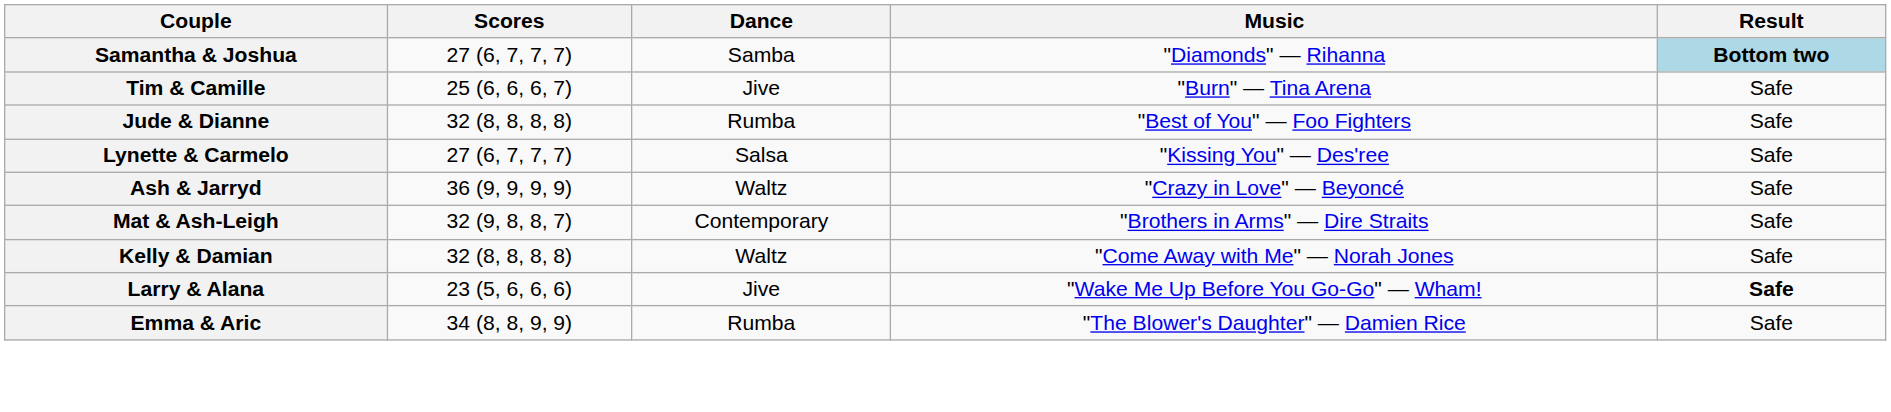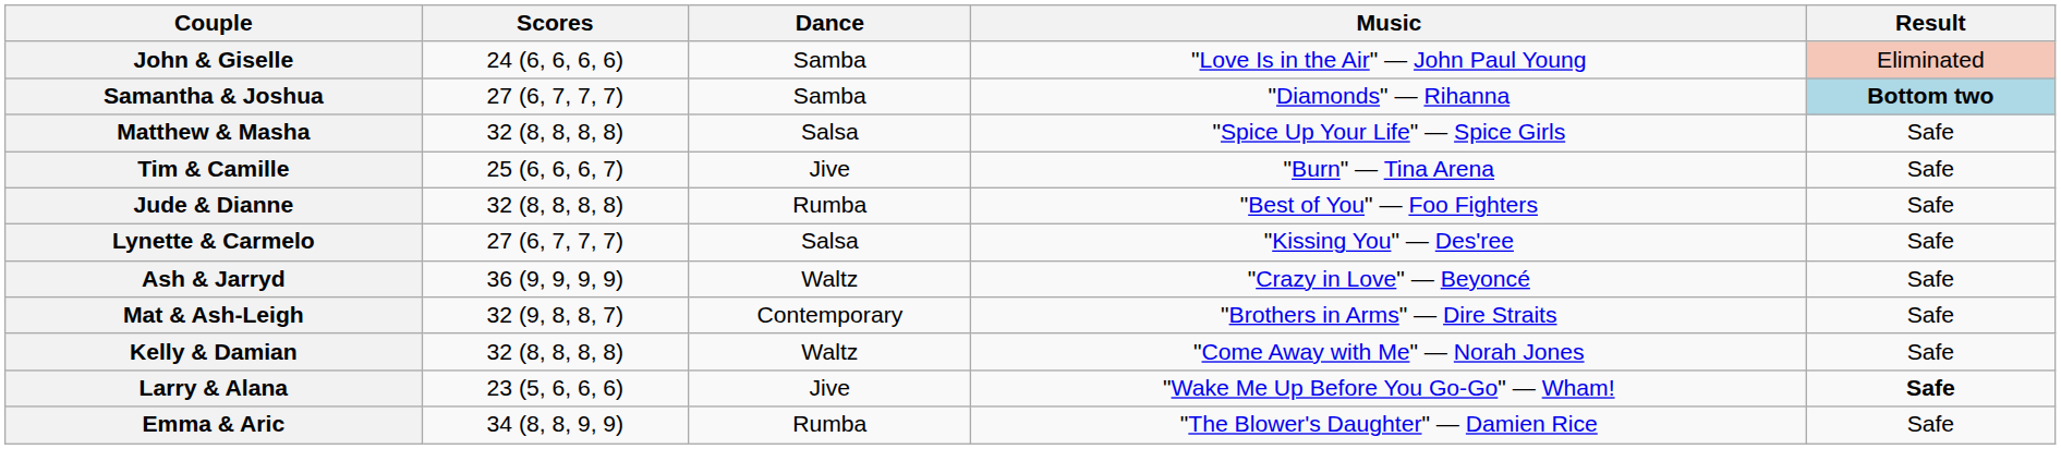 <table class="wikitable sortable" style="text-align:center; width: 90%">
 <tr>
 <th scope="col">Couple</th>
 <th scope="col">Scores</th>
 <th scope="col" class="unsortable">Dance</th>
 <th scope="col" class="unsortable">Music</th>
 <th scope="col" class="unsortable">Result</th>
 </tr>
 <tr>
+<th scope="row">John & Giselle</th>
+<td>24 (6, 6, 6, 6)</td>
+<td>Samba</td>
+<td>"<a href='#'>Love Is in the Air</a>" — <a href='#'>John Paul Young</a></td>
+<td bgcolor="f4c7b8">Eliminated</td>
+</tr>
+<tr>
 <th scope="row">Samantha & Joshua</th>
 <td>27 (6, 7, 7, 7)</td>
 <td>Samba</td>
 <td>"<a href='#'>Diamonds</a>" — <a href='#'>Rihanna</a></td>
 <td bgcolor="lightblue"><strong>Bottom two</strong></td>
+</tr>
+<tr>
+<th scope="row">Matthew & Masha</th>
+<td>32 (8, 8, 8, 8)</td>
+<td>Salsa</td>
+<td>"<a href='#'>Spice Up Your Life</a>" — <a href='#'>Spice Girls</a></td>
+<td>Safe</td>
 </tr>
 <tr>
 <th scope="row">Tim & Camille</th>
 <td>25 (6, 6, 6, 7)</td>
 <td>Jive</td>
 <td>"<a href='#'>Burn</a>" — <a href='#'>Tina Arena</a></td>
 <td>Safe</td>
 </tr>
 <tr>
 <th scope="row">Jude & Dianne</th>
 <td>32 (8, 8, 8, 8)</td>
 <td>Rumba</td>
 <td>"<a href='#'>Best of You</a>" — <a href='#'>Foo Fighters</a></td>
 <td>Safe</td>
 </tr>
 <tr>
 <th scope="row">Lynette & Carmelo</th>
 <td>27 (6, 7, 7, 7)</td>
 <td>Salsa</td>
 <td>"<a href='#'>Kissing You</a>" — <a href='#'>Des'ree</a></td>
 <td>Safe</td>
 </tr>
 <tr>
 <th scope="row">Ash & Jarryd</th>
 <td>36 (9, 9, 9, 9)</td>
 <td>Waltz</td>
 <td>"<a href='#'>Crazy in Love</a>" — <a href='#'>Beyoncé</a></td>
 <td>Safe</td>
 </tr>
 <tr>
 <th scope="row">Mat & Ash-Leigh</th>
 <td>32 (9, 8, 8, 7)</td>
 <td>Contemporary</td>
 <td>"<a href='#'>Brothers in Arms</a>" — <a href='#'>Dire Straits</a></td>
 <td>Safe</td>
 </tr>
 <tr>
 <th scope="row">Kelly & Damian</th>
 <td>32 (8, 8, 8, 8)</td>
 <td>Waltz</td>
 <td>"<a href='#'>Come Away with Me</a>" — <a href='#'>Norah Jones</a></td>
 <td>Safe</td>
 </tr>
 <tr>
 <th scope="row">Larry & Alana</th>
 <td>23 (5, 6, 6, 6)</td>
 <td>Jive</td>
 <td>"<a href='#'>Wake Me Up Before You Go-Go</a>" — <a href='#'>Wham!</a></td>
 <td><strong>Safe</strong></td>
 </tr>
 <tr>
 <th scope="row">Emma & Aric</th>
 <td>34 (8, 8, 9, 9)</td>
 <td>Rumba</td>
 <td>"<a href='#'>The Blower's Daughter</a>" — <a href='#'>Damien Rice</a></td>
 <td>Safe</td>
 </tr>
 </table>
